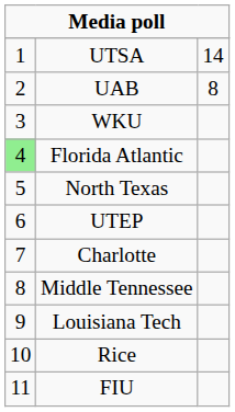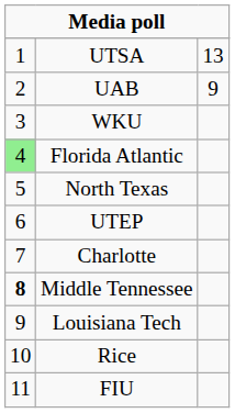 <table class="wikitable">
 <tr align="center">
 <td align="center" Colspan="3"><strong>Media poll</strong></td>
 </tr>
 <tr align="center">
 </tr>
 <tr align="center">
 <td>1</td>
 <td>UTSA</td>
-<td>14</td>
+<td>13</td>
 </tr>
 <tr align="center">
 <td>2</td>
 <td>UAB</td>
-<td>8</td>
+<td>9</td>
 </tr>
 <tr align="center">
 <td>3</td>
 <td>WKU</td>
 <td></td>
 </tr>
 <tr align="center">
 <td style="background: lightgreen;">4</td>
 <td>Florida Atlantic</td>
 <td></td>
 </tr>
 <tr align="center">
 <td>5</td>
 <td>North Texas</td>
 <td></td>
 </tr>
 <tr align="center">
 <td>6</td>
 <td>UTEP</td>
 <td></td>
 </tr>
 <tr align="center">
 <td>7</td>
 <td>Charlotte</td>
 <td></td>
 </tr>
 <tr align="center">
-<td>8</td>
+<td><strong>8</strong></td>
 <td>Middle Tennessee</td>
 <td></td>
 </tr>
 <tr align="center">
 <td>9</td>
 <td>Louisiana Tech</td>
 <td></td>
 </tr>
 <tr align="center">
 <td>10</td>
 <td>Rice</td>
 <td></td>
 </tr>
 <tr align="center">
 <td>11</td>
 <td>FIU</td>
 <td></td>
 </tr>
 </table>
